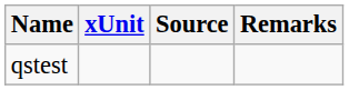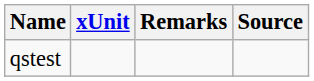 <table class="wikitable sortable">
 <tr>
 <th>Name</th>
 <th><a href='#'>xUnit</a></th>
+<th>Remarks</th>
 <th>Source</th>
-<th>Remarks</th>
 </tr>
 <tr>
 <td>qstest</td>
 <td></td>
 <td></td>
 <td></td>
 </tr>
 </table>
